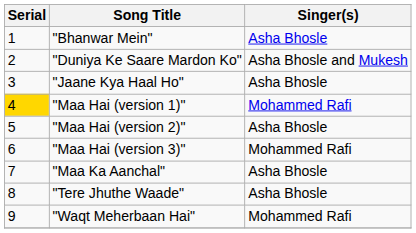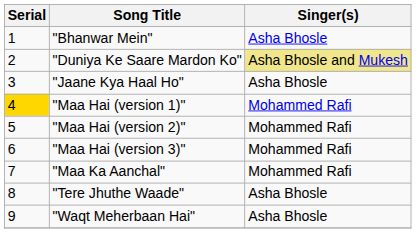 <table class="wikitable">
 <tr>
 <th>Serial</th>
 <th>Song Title</th>
 <th>Singer(s)</th>
 </tr>
 <tr>
 <td>1</td>
 <td>"Bhanwar Mein"</td>
 <td><a href='#'>Asha Bhosle</a></td>
 </tr>
 <tr>
 <td>2</td>
 <td>"Duniya Ke Saare Mardon Ko"</td>
-<td>Asha Bhosle and <a href='#'>Mukesh</a></td>
+<td style="background: khaki;">Asha Bhosle and <a href='#'>Mukesh</a></td>
 </tr>
 <tr>
 <td>3</td>
 <td>"Jaane Kya Haal Ho"</td>
 <td>Asha Bhosle</td>
 </tr>
 <tr>
 <td style="background: gold;">4</td>
 <td>"Maa Hai (version 1)"</td>
 <td><a href='#'>Mohammed Rafi</a></td>
 </tr>
 <tr>
 <td>5</td>
 <td>"Maa Hai (version 2)"</td>
-<td>Asha Bhosle</td>
+<td>Mohammed Rafi</td>
 </tr>
 <tr>
 <td>6</td>
 <td>"Maa Hai (version 3)"</td>
 <td>Mohammed Rafi</td>
 </tr>
 <tr>
 <td>7</td>
 <td>"Maa Ka Aanchal"</td>
-<td>Asha Bhosle</td>
+<td>Mohammed Rafi</td>
 </tr>
 <tr>
 <td>8</td>
 <td>"Tere Jhuthe Waade"</td>
 <td>Asha Bhosle</td>
 </tr>
 <tr>
 <td>9</td>
 <td>"Waqt Meherbaan Hai"</td>
-<td>Mohammed Rafi</td>
+<td>Asha Bhosle</td>
 </tr>
 <tr>
 </tr>
 </table>
